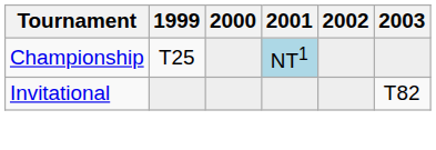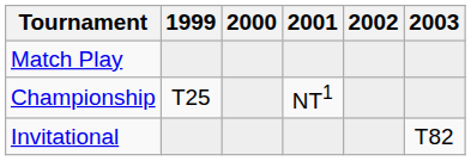 <table class="wikitable" style="text-align:center;">
 <tr>
 <th>Tournament</th>
 <th>1999</th>
 <th>2000</th>
 <th>2001</th>
 <th>2002</th>
 <th>2003</th>
 </tr>
 <tr>
+<td align="left"><a href='#'>Match Play</a></td>
+<td style="background:#eeeeee;"></td>
+<td style="background:#eeeeee;"></td>
+<td style="background:#eeeeee;"></td>
+<td style="background:#eeeeee;"></td>
+<td style="background:#eeeeee;"></td>
+</tr>
+<tr>
 <td align="left"><a href='#'>Championship</a></td>
 <td>T25</td>
 <td style="background:#eeeeee;"></td>
-<td style="background: lightblue;">NT<sup>1</sup></td>
+<td>NT<sup>1</sup></td>
 <td style="background:#eeeeee;"></td>
 <td style="background:#eeeeee;"></td>
 </tr>
 <tr>
 <td align="left"><a href='#'>Invitational</a></td>
 <td style="background:#eeeeee;"></td>
 <td style="background:#eeeeee;"></td>
 <td style="background:#eeeeee;"></td>
 <td style="background:#eeeeee;"></td>
 <td>T82</td>
 </tr>
 </table>
